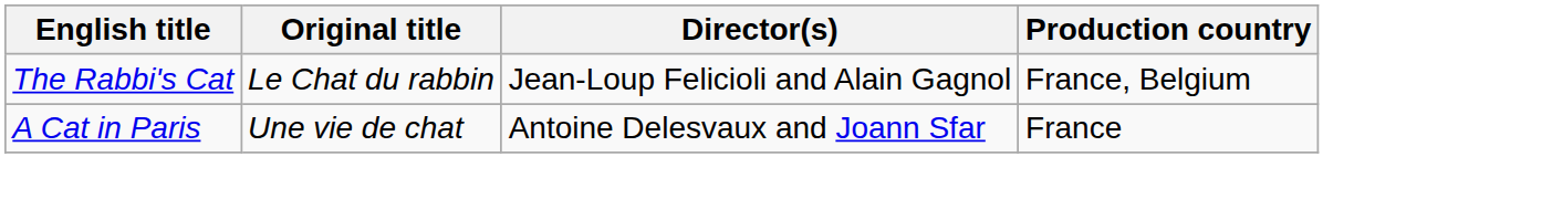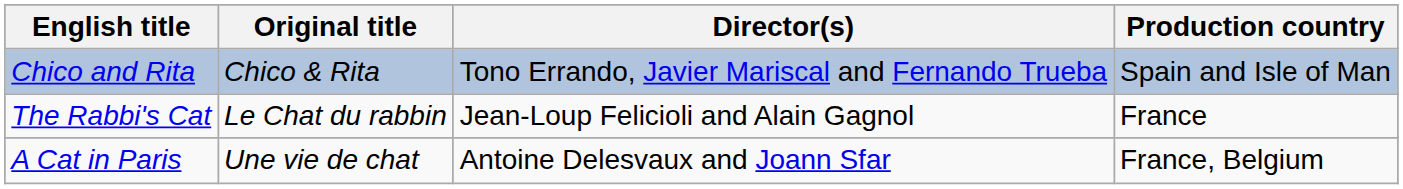 <table class="wikitable">
 <tr>
 <th>English title</th>
 <th>Original title</th>
 <th>Director(s)</th>
 <th>Production country</th>
 </tr>
+<tr style="background:#B0C4DE;">
+<td><em><a href='#'>Chico and Rita</a></em></td>
+<td><em>Chico & Rita</em></td>
+<td>Tono Errando, <a href='#'>Javier Mariscal</a> and <a href='#'>Fernando Trueba</a></td>
+<td>Spain and Isle of Man</td>
+</tr>
 <tr>
 <td><em><a href='#'>The Rabbi's Cat</a></em></td>
 <td><em>Le Chat du rabbin</em></td>
 <td>Jean-Loup Felicioli and Alain Gagnol</td>
-<td>France, Belgium</td>
+<td>France</td>
 </tr>
 <tr>
 <td><em><a href='#'>A Cat in Paris</a></em></td>
 <td><em>Une vie de chat</em></td>
 <td>Antoine Delesvaux and <a href='#'>Joann Sfar</a></td>
-<td>France</td>
+<td>France, Belgium</td>
 </tr>
 </table>
